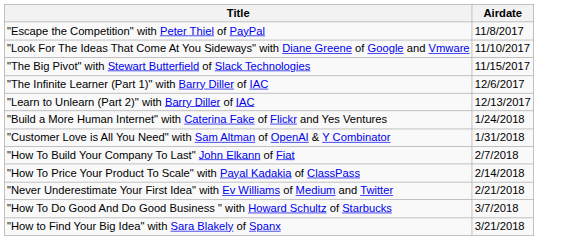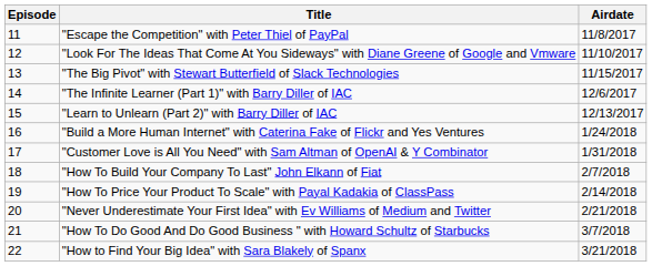 <table class="wikitable collapsible collapsed">
 <tr>
+<th>Episode</th>
 <th>Title</th>
 <th>Airdate</th>
 </tr>
 <tr>
+<td>11</td>
 <td>"Escape the Competition" with <a href='#'>Peter Thiel</a> of <a href='#'>PayPal</a></td>
 <td>11/8/2017</td>
 </tr>
 <tr>
+<td>12</td>
 <td>"Look For The Ideas That Come At You Sideways" with <a href='#'>Diane Greene</a> of <a href='#'>Google</a> and <a href='#'>Vmware</a></td>
 <td>11/10/2017</td>
 </tr>
 <tr>
+<td>13</td>
 <td>"The Big Pivot" with <a href='#'>Stewart Butterfield</a> of <a href='#'>Slack Technologies</a></td>
 <td>11/15/2017</td>
 </tr>
 <tr>
+<td>14</td>
 <td>"The Infinite Learner (Part 1)" with <a href='#'>Barry Diller</a> of <a href='#'>IAC</a></td>
 <td>12/6/2017</td>
 </tr>
 <tr>
+<td>15</td>
 <td>"Learn to Unlearn (Part 2)" with <a href='#'>Barry Diller</a> of <a href='#'>IAC</a></td>
 <td>12/13/2017</td>
 </tr>
 <tr>
+<td>16</td>
 <td>"Build a More Human Internet" with <a href='#'>Caterina Fake</a> of <a href='#'>Flickr</a>  and Yes Ventures</td>
 <td>1/24/2018</td>
 </tr>
 <tr>
+<td>17</td>
 <td>"Customer Love is All You Need" with <a href='#'>Sam Altman</a> of <a href='#'>OpenAI</a> & <a href='#'>Y Combinator</a></td>
 <td>1/31/2018</td>
 </tr>
 <tr>
+<td>18</td>
 <td>"How To Build Your Company To Last" <a href='#'>John Elkann</a> of <a href='#'>Fiat</a></td>
 <td>2/7/2018</td>
 </tr>
 <tr>
+<td>19</td>
 <td>"How To Price Your Product To Scale" with <a href='#'>Payal Kadakia</a> of <a href='#'>ClassPass</a></td>
 <td>2/14/2018</td>
 </tr>
 <tr>
+<td>20</td>
 <td>"Never Underestimate Your First Idea" with <a href='#'>Ev Williams</a> of <a href='#'>Medium</a> and <a href='#'>Twitter</a></td>
 <td>2/21/2018</td>
 </tr>
 <tr>
+<td>21</td>
 <td>"How To Do Good And Do Good Business " with <a href='#'>Howard Schultz</a> of <a href='#'>Starbucks</a></td>
 <td>3/7/2018</td>
 </tr>
 <tr>
+<td>22</td>
 <td>"How to Find Your Big Idea" with <a href='#'>Sara Blakely</a> of <a href='#'>Spanx</a></td>
 <td>3/21/2018</td>
 </tr>
 </table>
